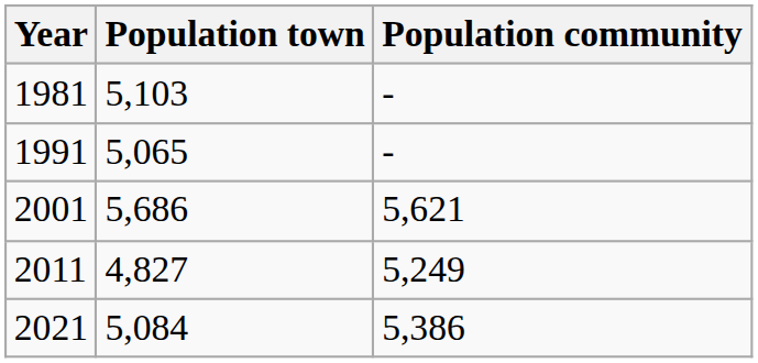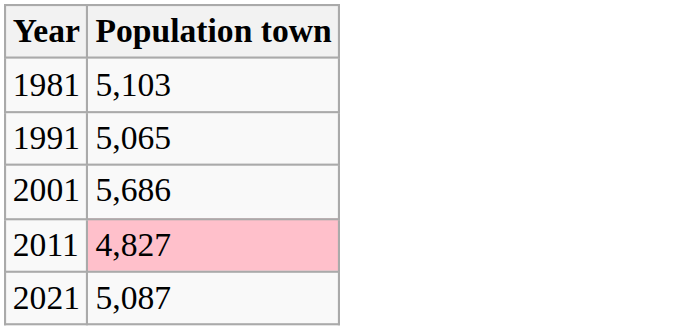 <table class="wikitable">
 <tr>
 <th>Year</th>
 <th>Population town</th>
-<th>Population community</th>
 </tr>
 <tr>
 <td>1981</td>
 <td>5,103</td>
-<td>-</td>
 </tr>
 <tr>
 <td>1991</td>
 <td>5,065</td>
-<td>-</td>
 </tr>
 <tr>
 <td>2001</td>
 <td>5,686</td>
-<td>5,621</td>
 </tr>
 <tr>
 <td>2011</td>
-<td>4,827</td>
-<td>5,249</td>
+<td style="background: pink;">4,827</td>
 </tr>
 <tr>
 <td>2021</td>
-<td>5,084</td>
-<td>5,386</td>
+<td>5,087</td>
 </tr>
 </table>
